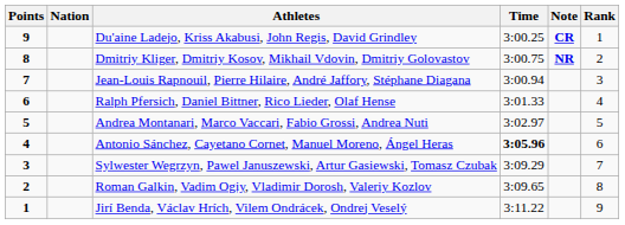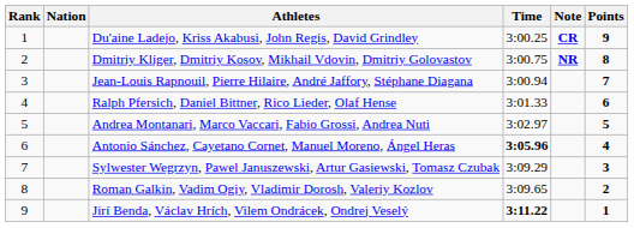 <table class="wikitable sortable" style="text-align:center">
 <tr>
-<th>Points</th>
+<th>Rank</th>
 <th>Nation</th>
 <th>Athletes</th>
 <th>Time</th>
 <th>Note</th>
-<th>Rank</th>
+<th>Points</th>
 </tr>
 <tr>
-<td><strong>9</strong></td>
+<td>1</td>
 <td align=left></td>
 <td align=left><a href='#'>Du'aine Ladejo</a>, <a href='#'>Kriss Akabusi</a>, <a href='#'>John Regis</a>, <a href='#'>David Grindley</a></td>
 <td>3:00.25</td>
 <td><strong><a href='#'>CR</a></strong></td>
-<td>1</td>
+<td><strong>9</strong></td>
 </tr>
 <tr>
-<td><strong>8</strong></td>
+<td>2</td>
 <td align=left></td>
 <td align=left><a href='#'>Dmitriy Kliger</a>, <a href='#'>Dmitriy Kosov</a>, <a href='#'>Mikhail Vdovin</a>, <a href='#'>Dmitriy Golovastov</a></td>
 <td>3:00.75</td>
 <td><strong><a href='#'>NR</a></strong></td>
-<td>2</td>
+<td><strong>8</strong></td>
 </tr>
 <tr>
-<td><strong>7</strong></td>
+<td>3</td>
 <td align=left></td>
 <td align=left><a href='#'>Jean-Louis Rapnouil</a>, <a href='#'>Pierre Hilaire</a>, <a href='#'>André Jaffory</a>, <a href='#'>Stéphane Diagana</a></td>
 <td>3:00.94</td>
 <td></td>
-<td>3</td>
+<td><strong>7</strong></td>
 </tr>
 <tr>
-<td><strong>6</strong></td>
+<td>4</td>
 <td align=left></td>
 <td align=left><a href='#'>Ralph Pfersich</a>, <a href='#'>Daniel Bittner</a>, <a href='#'>Rico Lieder</a>, <a href='#'>Olaf Hense</a></td>
 <td>3:01.33</td>
 <td></td>
-<td>4</td>
+<td><strong>6</strong></td>
 </tr>
 <tr>
-<td><strong>5</strong></td>
+<td>5</td>
 <td align=left></td>
 <td align=left><a href='#'>Andrea Montanari</a>, <a href='#'>Marco Vaccari</a>, <a href='#'>Fabio Grossi</a>, <a href='#'>Andrea Nuti</a></td>
 <td>3:02.97</td>
 <td></td>
-<td>5</td>
+<td><strong>5</strong></td>
 </tr>
 <tr>
-<td><strong>4</strong></td>
+<td>6</td>
 <td align=left></td>
 <td align=left><a href='#'>Antonio Sánchez</a>, <a href='#'>Cayetano Cornet</a>, <a href='#'>Manuel Moreno</a>, <a href='#'>Ángel Heras</a></td>
 <td><strong>3:05.96</strong></td>
 <td></td>
-<td>6</td>
+<td><strong>4</strong></td>
 </tr>
 <tr>
-<td><strong>3</strong></td>
+<td>7</td>
 <td align=left></td>
 <td align=left><a href='#'>Sylwester Wegrzyn</a>, <a href='#'>Pawel Januszewski</a>, <a href='#'>Artur Gasiewski</a>, <a href='#'>Tomasz Czubak</a></td>
 <td>3:09.29</td>
 <td></td>
-<td>7</td>
+<td><strong>3</strong></td>
 </tr>
 <tr>
-<td><strong>2</strong></td>
+<td>8</td>
 <td align=left></td>
 <td align=left><a href='#'>Roman Galkin</a>, <a href='#'>Vadim Ogiy</a>, <a href='#'>Vladimir Dorosh</a>, <a href='#'>Valeriy Kozlov</a></td>
 <td>3:09.65</td>
 <td></td>
-<td>8</td>
+<td><strong>2</strong></td>
 </tr>
 <tr>
-<td><strong>1</strong></td>
+<td>9</td>
 <td align=left></td>
 <td align=left><a href='#'>Jirí Benda</a>, <a href='#'>Václav Hrích</a>, <a href='#'>Vilem Ondrácek</a>, <a href='#'>Ondrej Veselý</a></td>
-<td>3:11.22</td>
+<td><strong>3:11.22</strong></td>
 <td></td>
-<td>9</td>
+<td><strong>1</strong></td>
 </tr>
 </table>
